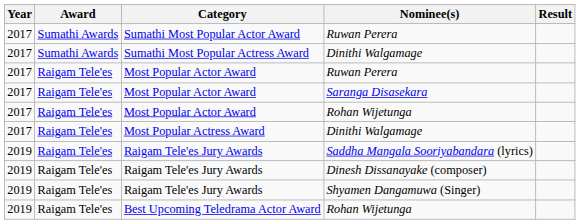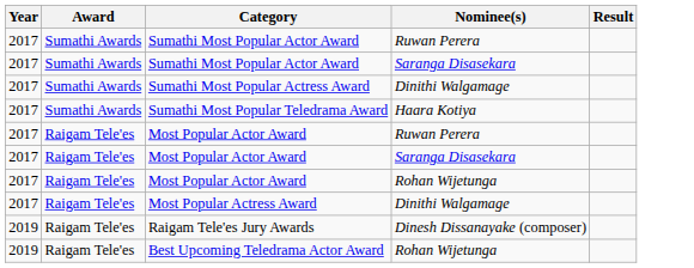 <table class="wikitable sortable plainrowheaders">
 <tr>
 <th scope="col">Year</th>
 <th scope="col">Award</th>
 <th scope="col">Category</th>
 <th scope="col">Nominee(s)</th>
 <th scope="col">Result</th>
 </tr>
 <tr>
 <td>2017</td>
 <td><a href='#'>Sumathi Awards</a></td>
 <td><a href='#'>Sumathi Most Popular Actor Award</a></td>
 <td><em>Ruwan Perera</em></td>
 <td></td>
 </tr>
 <tr>
 <td>2017</td>
 <td><a href='#'>Sumathi Awards</a></td>
+<td><a href='#'>Sumathi Most Popular Actor Award</a></td>
+<td><em><a href='#'>Saranga Disasekara</a></em></td>
+<td></td>
+</tr>
+<tr>
+<td>2017</td>
+<td><a href='#'>Sumathi Awards</a></td>
 <td><a href='#'>Sumathi Most Popular Actress Award</a></td>
 <td><em>Dinithi Walgamage</em></td>
+<td></td>
+</tr>
+<tr>
+<td>2017</td>
+<td><a href='#'>Sumathi Awards</a></td>
+<td><a href='#'>Sumathi Most Popular Teledrama Award</a></td>
+<td><em>Haara Kotiya</em></td>
 <td></td>
 </tr>
 <tr>
 <td>2017</td>
 <td><a href='#'>Raigam Tele'es</a></td>
 <td><a href='#'>Most Popular Actor Award</a></td>
 <td><em>Ruwan Perera</em></td>
 <td></td>
 </tr>
 <tr>
 <td>2017</td>
 <td><a href='#'>Raigam Tele'es</a></td>
 <td><a href='#'>Most Popular Actor Award</a></td>
 <td><em><a href='#'>Saranga Disasekara</a></em></td>
 <td></td>
 </tr>
 <tr>
 <td>2017</td>
 <td><a href='#'>Raigam Tele'es</a></td>
 <td><a href='#'>Most Popular Actor Award</a></td>
 <td><em>Rohan Wijetunga</em></td>
 <td></td>
 </tr>
 <tr>
 <td>2017</td>
 <td><a href='#'>Raigam Tele'es</a></td>
 <td><a href='#'>Most Popular Actress Award</a></td>
 <td><em>Dinithi Walgamage</em></td>
 <td></td>
 </tr>
 <tr>
 <td>2019</td>
-<td><a href='#'>Raigam Tele'es</a></td>
-<td><a href='#'>Raigam Tele'es Jury Awards</a></td>
-<td><em><a href='#'>Saddha Mangala Sooriyabandara</a></em> (lyrics)</td>
-<td></td>
-</tr>
-<tr>
-<td>2019</td>
 <td>Raigam Tele'es</td>
 <td>Raigam Tele'es Jury Awards</td>
 <td><em>Dinesh Dissanayake</em> (composer)</td>
-<td></td>
-</tr>
-<tr>
-<td>2019</td>
-<td>Raigam Tele'es</td>
-<td>Raigam Tele'es Jury Awards</td>
-<td><em>Shyamen Dangamuwa</em> (Singer)</td>
 <td></td>
 </tr>
 <tr>
 <td>2019</td>
 <td>Raigam Tele'es</td>
 <td><a href='#'>Best Upcoming Teledrama Actor Award</a></td>
 <td><em>Rohan Wijetunga</em></td>
 <td></td>
 </tr>
 </table>
